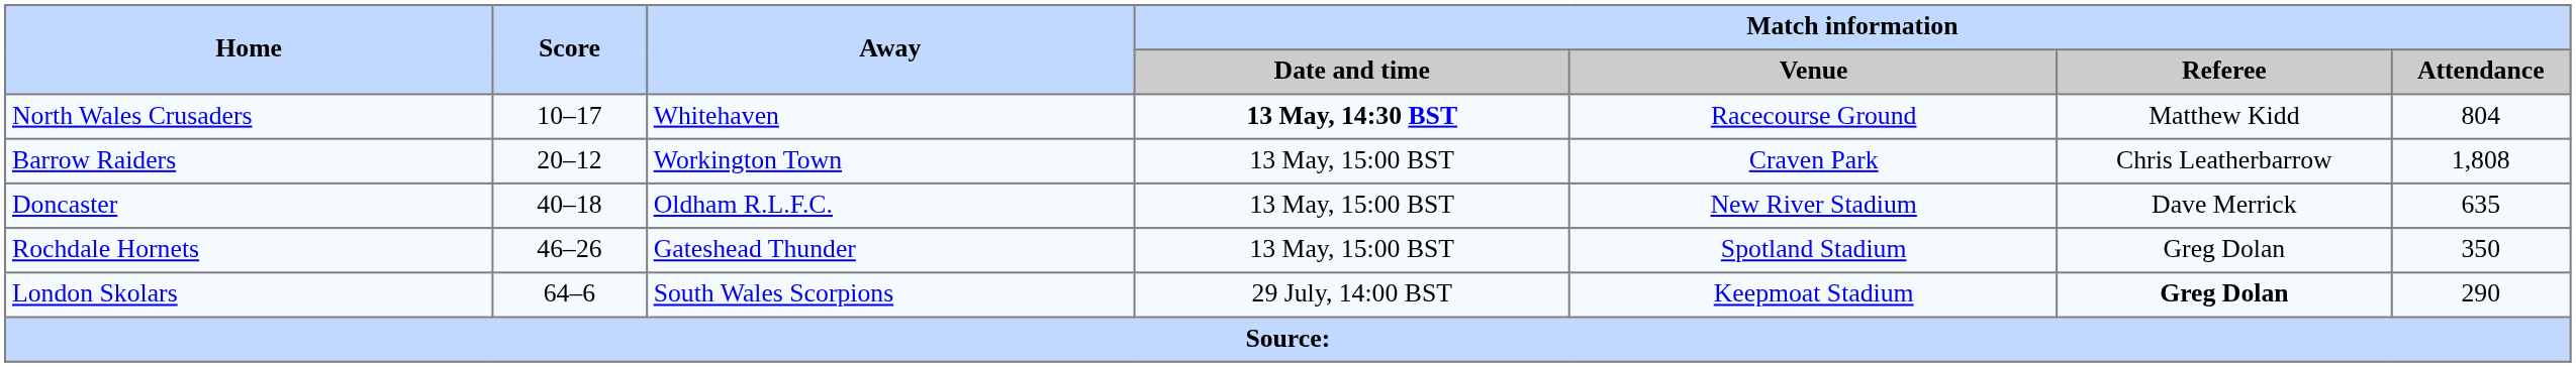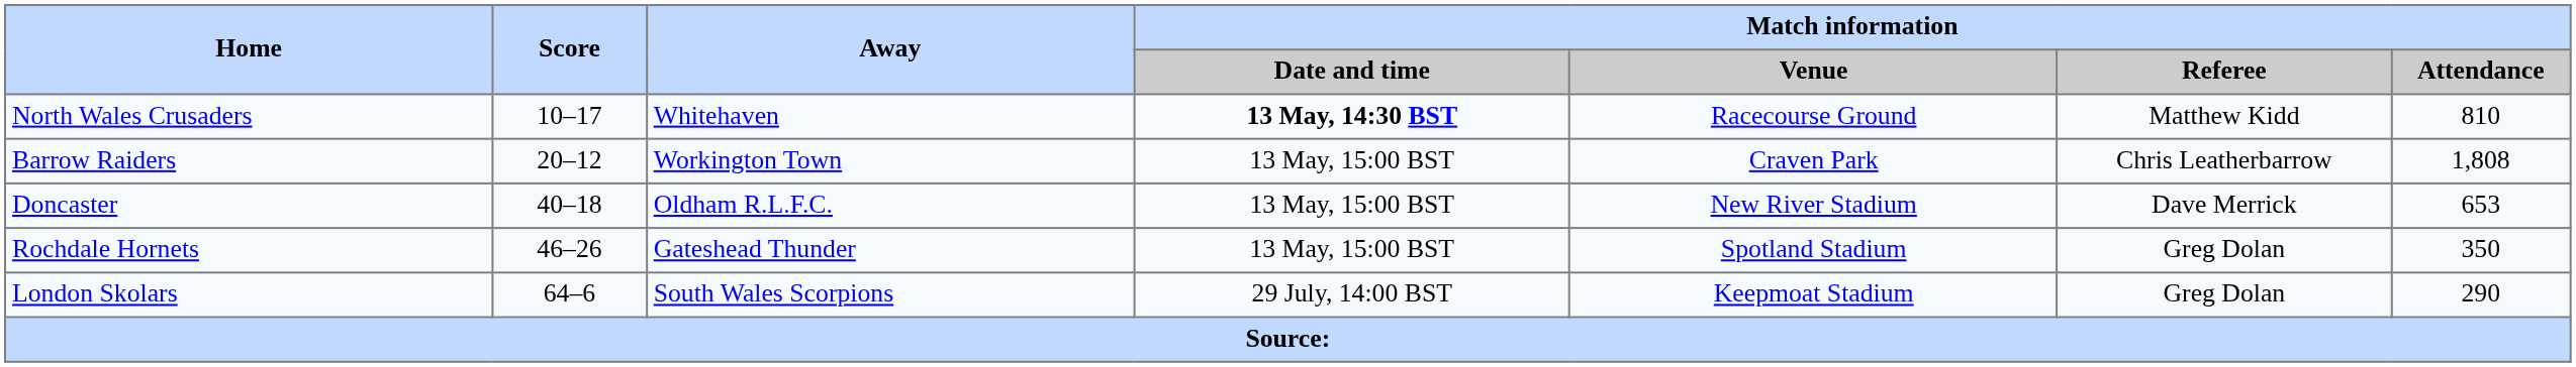 <table border=1 style="border-collapse:collapse; font-size:80%; text-align:center;" cellpadding=3 cellspacing=0 width=100%>
 <tr bgcolor=#C1D8FF>
 <th rowspan=2 width=19%>Home</th>
 <th rowspan=2 width=6%>Score</th>
 <th rowspan=2 width=19%>Away</th>
 <th colspan=6>Match information</th>
 </tr>
 <tr bgcolor=#CCCCCC>
 <th width=17%>Date and time</th>
 <th width=19%>Venue</th>
 <th width=13%>Referee</th>
 <th width=7%>Attendance</th>
 </tr>
 <tr bgcolor=#F5FAFF>
 <td align=left> <a href='#'>North Wales Crusaders</a></td>
 <td>10–17</td>
 <td align=left> <a href='#'>Whitehaven</a></td>
 <td><strong>13 May, 14:30 <a href='#'>BST</a></strong></td>
 <td><a href='#'>Racecourse Ground</a></td>
 <td>Matthew Kidd</td>
-<td>804</td>
+<td>810</td>
 </tr>
 <tr bgcolor=#F5FAFF>
 <td align=left> <a href='#'>Barrow Raiders</a></td>
 <td>20–12</td>
 <td align=left> <a href='#'>Workington Town</a></td>
 <td>13 May, 15:00 BST</td>
 <td><a href='#'>Craven Park</a></td>
 <td>Chris Leatherbarrow</td>
 <td>1,808</td>
 </tr>
 <tr bgcolor=#F5FAFF>
 <td align=left> <a href='#'>Doncaster</a></td>
 <td>40–18</td>
 <td align=left> <a href='#'>Oldham R.L.F.C.</a></td>
 <td>13 May, 15:00 BST</td>
 <td><a href='#'>New River Stadium</a></td>
 <td>Dave Merrick</td>
-<td>635</td>
+<td>653</td>
 </tr>
 <tr bgcolor=#F5FAFF>
 <td align=left> <a href='#'>Rochdale Hornets</a></td>
 <td>46–26</td>
 <td align=left> <a href='#'>Gateshead Thunder</a></td>
 <td>13 May, 15:00 BST</td>
 <td><a href='#'>Spotland Stadium</a></td>
 <td>Greg Dolan</td>
 <td>350</td>
 </tr>
 <tr bgcolor=#F5FAFF>
 <td align=left> <a href='#'>London Skolars</a></td>
 <td>64–6</td>
 <td align=left> <a href='#'>South Wales Scorpions</a></td>
 <td>29 July, 14:00 BST </td>
 <td><a href='#'>Keepmoat Stadium</a></td>
-<td><strong>Greg Dolan</strong></td>
+<td>Greg Dolan</td>
 <td>290</td>
 </tr>
 <tr bgcolor=#C1D8FF>
 <th colspan=12>Source:</th>
 </tr>
 </table>
